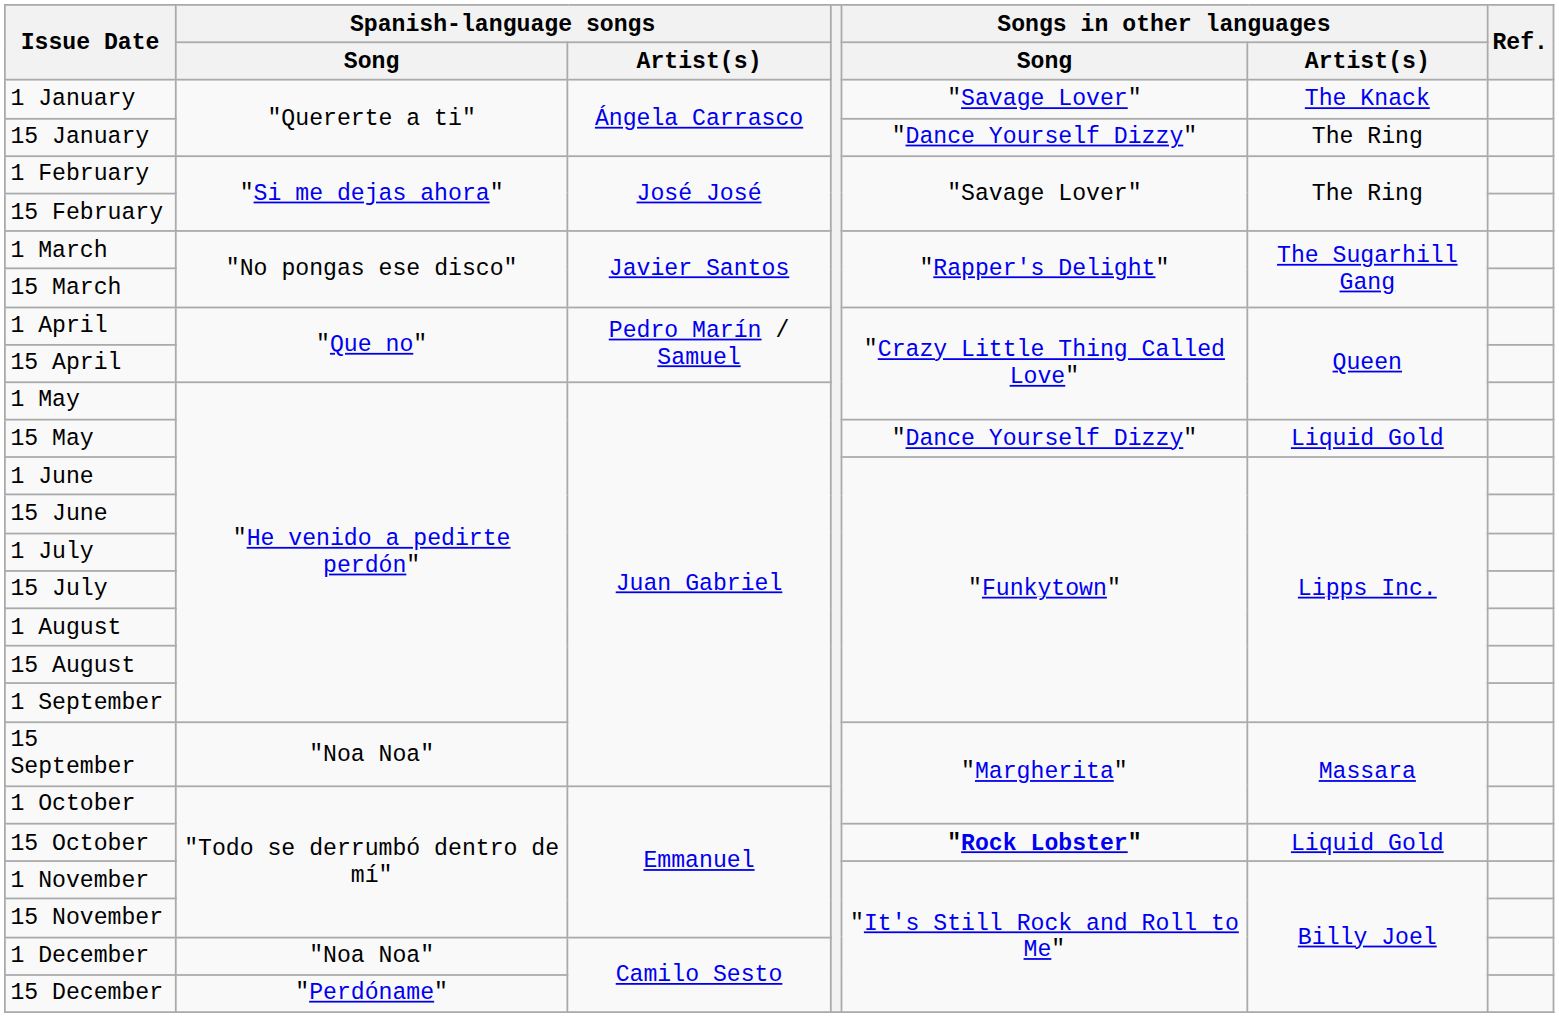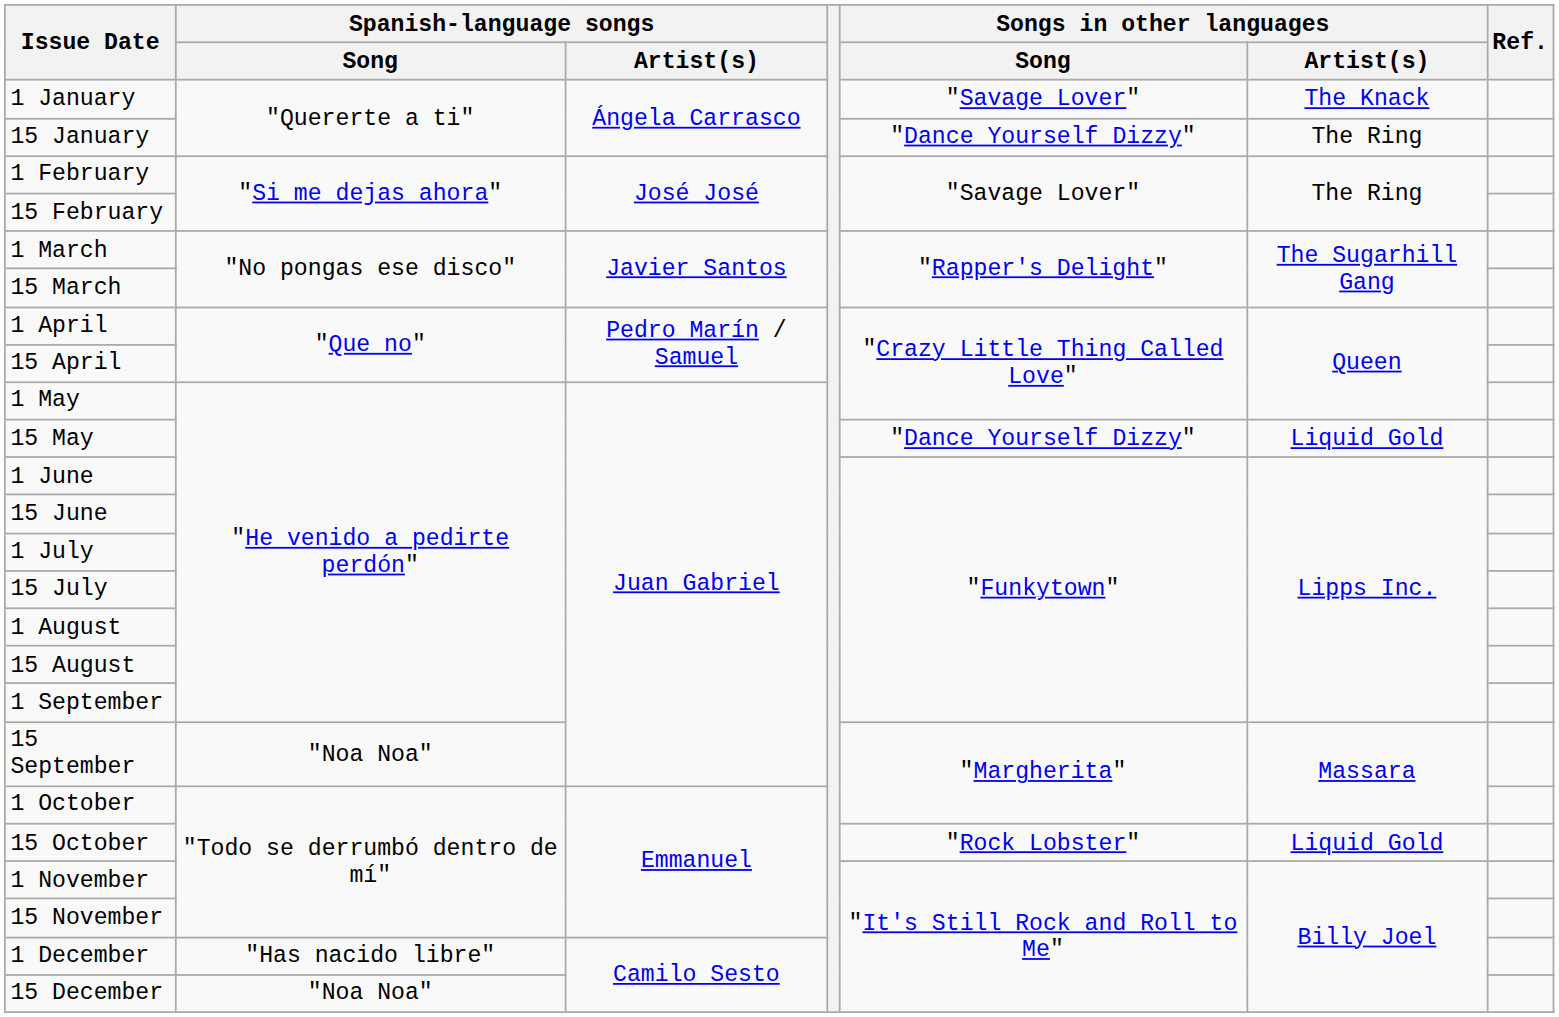 <table class="wikitable">
 <tr>
 <th style="text-align: center;" rowspan="2">Issue Date</th>
 <th style="text-align: center;" colspan="2">Spanish-language songs</th>
 <th style="text-align: center;" colspan="1" rowspan="26"></th>
 <th style="text-align: center;" colspan="2">Songs in other languages</th>
 <th style="text-align: center;" rowspan="2">Ref.</th>
 </tr>
 <tr>
 <th>Song</th>
 <th>Artist(s)</th>
 <th>Song</th>
 <th>Artist(s)</th>
 </tr>
 <tr>
 <td>1 January</td>
 <td align="center" rowspan="2">"Quererte a ti"</td>
 <td align="center" rowspan="2"><a href='#'>Ángela Carrasco</a></td>
 <td align="center" rowspan="1">"<a href='#'>Savage Lover</a>"</td>
 <td align="center" rowspan="1"><a href='#'>The Knack</a></td>
 <td align="center" rowspan="1"></td>
 </tr>
 <tr>
 <td>15 January</td>
 <td align="center" rowspan="1">"<a href='#'>Dance Yourself Dizzy</a>"</td>
 <td align="center" rowspan="1">The Ring</td>
 <td align="center" rowspan="1"></td>
 </tr>
 <tr>
 <td>1 February</td>
 <td align="center" rowspan="2">"<a href='#'>Si me dejas ahora</a>"</td>
 <td align="center" rowspan="2"><a href='#'>José José</a></td>
 <td align="center" rowspan="2">"Savage Lover"</td>
 <td align="center" rowspan="2">The Ring</td>
 <td align="center" rowspan="1"></td>
 </tr>
 <tr>
 <td>15 February</td>
 <td align="center" rowspan="1"></td>
 </tr>
 <tr>
 <td>1 March</td>
 <td align="center" rowspan="2">"No pongas ese disco"</td>
 <td align="center" rowspan="2"><a href='#'>Javier Santos</a></td>
 <td align="center" rowspan="2">"<a href='#'>Rapper's Delight</a>"</td>
 <td align="center" rowspan="2"><a href='#'>The Sugarhill Gang</a></td>
 <td align="center" rowspan="1"></td>
 </tr>
 <tr>
 <td>15 March</td>
 <td align="center"></td>
 </tr>
 <tr>
 <td>1 April</td>
 <td align="center" rowspan="2">"<a href='#'>Que no</a>"</td>
 <td align="center" rowspan="2"><a href='#'>Pedro Marín</a> / <a href='#'>Samuel</a></td>
 <td align="center" rowspan="3">"<a href='#'>Crazy Little Thing Called Love</a>"</td>
 <td align="center" rowspan="3"><a href='#'>Queen</a></td>
 <td align="center"></td>
 </tr>
 <tr>
 <td>15 April</td>
 <td align="center" rowspan="1"></td>
 </tr>
 <tr>
 <td>1 May</td>
 <td align="center" rowspan="9">"<a href='#'>He venido a pedirte perdón</a>"</td>
 <td align="center" rowspan="10"><a href='#'>Juan Gabriel</a></td>
 <td align="center" rowspan="1"></td>
 </tr>
 <tr>
 <td>15 May</td>
 <td align="center" rowspan="1">"<a href='#'>Dance Yourself Dizzy</a>"</td>
 <td align="center" rowspan="1"><a href='#'>Liquid Gold</a></td>
 <td align="center"></td>
 </tr>
 <tr>
 <td>1 June</td>
 <td align="center" rowspan="7">"<a href='#'>Funkytown</a>"</td>
 <td align="center" rowspan="7"><a href='#'>Lipps Inc.</a></td>
 <td align="center"></td>
 </tr>
 <tr>
 <td>15 June</td>
 <td align="center" rowspan="1"></td>
 </tr>
 <tr>
 <td>1 July</td>
 <td align="center" rowspan="1"></td>
 </tr>
 <tr>
 <td>15 July</td>
 <td align="center" rowspan="1"></td>
 </tr>
 <tr>
 <td>1 August</td>
 <td align="center"></td>
 </tr>
 <tr>
 <td>15 August</td>
 <td align="center"></td>
 </tr>
 <tr>
 <td>1 September</td>
 <td align="center"></td>
 </tr>
 <tr>
 <td>15 September</td>
 <td align="center" rowspan="1">"Noa Noa"</td>
 <td align="center" rowspan="2">"<a href='#'>Margherita</a>"</td>
 <td align="center" rowspan="2"><a href='#'>Massara</a></td>
 <td align="center" rowspan="1"></td>
 </tr>
 <tr>
 <td>1 October</td>
 <td align="center" rowspan="4">"Todo se derrumbó dentro de mí"</td>
 <td align="center" rowspan="4"><a href='#'>Emmanuel</a></td>
 <td align="center" rowspan="1"></td>
 </tr>
 <tr>
 <td>15 October</td>
-<td align="center" rowspan="1"><strong>"<a href='#'>Rock Lobster</a>"</strong></td>
+<td align="center" rowspan="1">"<a href='#'>Rock Lobster</a>"</td>
 <td align="center" rowspan="1"><a href='#'>Liquid Gold</a></td>
 <td align="center" rowspan="1"></td>
 </tr>
 <tr>
 <td>1 November</td>
 <td align="center" rowspan="4">"<a href='#'>It's Still Rock and Roll to Me</a>"</td>
 <td align="center" rowspan="4"><a href='#'>Billy Joel</a></td>
 <td align="center" rowspan="1"></td>
 </tr>
 <tr>
 <td>15 November</td>
 <td align="center" rowspan="1"></td>
 </tr>
 <tr>
 <td>1 December</td>
-<td align="center" rowspan="1">"Noa Noa"</td>
+<td align="center" rowspan="1">"Has nacido libre"</td>
 <td align="center" rowspan="2"><a href='#'>Camilo Sesto</a></td>
 <td align="center"></td>
 </tr>
 <tr>
 <td>15 December</td>
-<td align="center" rowspan="1">"<a href='#'>Perdóname</a>"</td>
+<td align="center" rowspan="1">"Noa Noa"</td>
 <td align="center"></td>
 </tr>
 <tr>
 </tr>
 </table>
